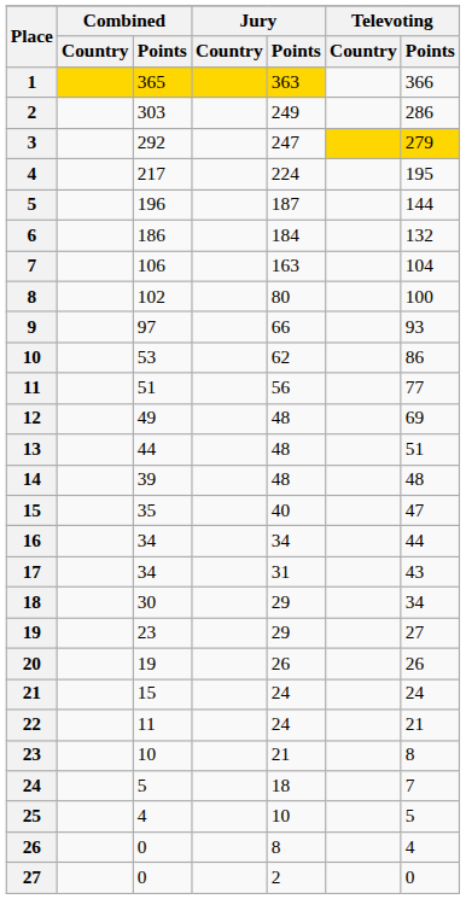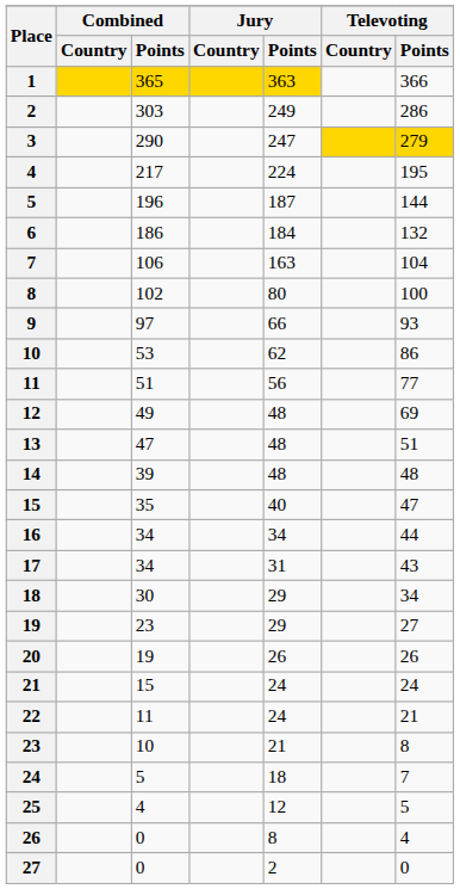 <table class="wikitable collapsible plainrowheaders" style="float:right; margin:10px; font-size:85%">
 <tr>
 </tr>
 <tr>
 <th scope="col" rowspan="2">Place</th>
 <th scope="col" colspan="2">Combined</th>
 <th scope="col" colspan="2">Jury</th>
 <th scope="col" colspan="2">Televoting</th>
 </tr>
 <tr>
 <th scope="col">Country</th>
 <th scope="col">Points</th>
 <th scope="col">Country</th>
 <th scope="col">Points</th>
 <th scope="col">Country</th>
 <th scope="col">Points</th>
 </tr>
 <tr>
 <th scope="row" style="text-align:center">1</th>
 <td bgcolor="gold"></td>
 <td bgcolor="gold">365</td>
 <td bgcolor="gold"></td>
 <td bgcolor="gold">363</td>
 <td></td>
 <td>366</td>
 </tr>
 <tr>
 <th scope="row" style="text-align:center">2</th>
 <td></td>
 <td>303</td>
 <td></td>
 <td>249</td>
 <td></td>
 <td>286</td>
 </tr>
 <tr>
 <th scope="row" style="text-align:center">3</th>
 <td></td>
-<td>292</td>
+<td>290</td>
 <td></td>
 <td>247</td>
 <td bgcolor="gold"></td>
 <td bgcolor="gold">279</td>
 </tr>
 <tr>
 <th scope="row" style="text-align:center">4</th>
 <td></td>
 <td>217</td>
 <td></td>
 <td>224</td>
 <td></td>
 <td>195</td>
 </tr>
 <tr>
 <th scope="row" style="text-align:center">5</th>
 <td></td>
 <td>196</td>
 <td></td>
 <td>187</td>
 <td></td>
 <td>144</td>
 </tr>
 <tr>
 <th scope="row" style="text-align:center">6</th>
 <td></td>
 <td>186</td>
 <td></td>
 <td>184</td>
 <td></td>
 <td>132</td>
 </tr>
 <tr>
 <th scope="row" style="text-align:center">7</th>
 <td></td>
 <td>106</td>
 <td></td>
 <td>163</td>
 <td></td>
 <td>104</td>
 </tr>
 <tr>
 <th scope="row" style="text-align:center">8</th>
 <td></td>
 <td>102</td>
 <td></td>
 <td>80</td>
 <td></td>
 <td>100</td>
 </tr>
 <tr>
 <th scope="row" style="text-align:center">9</th>
 <td></td>
 <td>97</td>
 <td></td>
 <td>66</td>
 <td></td>
 <td>93</td>
 </tr>
 <tr>
 <th scope="row" style="text-align:center">10</th>
 <td></td>
 <td>53</td>
 <td></td>
 <td>62</td>
 <td></td>
 <td>86</td>
 </tr>
 <tr>
 <th scope="row" style="text-align:center">11</th>
 <td></td>
 <td>51</td>
 <td></td>
 <td>56</td>
 <td></td>
 <td>77</td>
 </tr>
 <tr>
 <th scope="row" style="text-align:center">12</th>
 <td></td>
 <td>49</td>
 <td></td>
 <td>48</td>
 <td></td>
 <td>69</td>
 </tr>
 <tr>
 <th scope="row" style="text-align:center">13</th>
 <td></td>
-<td>44</td>
+<td>47</td>
 <td></td>
 <td>48</td>
 <td></td>
 <td>51</td>
 </tr>
 <tr>
 <th scope="row" style="text-align:center">14</th>
 <td></td>
 <td>39</td>
 <td></td>
 <td>48</td>
 <td></td>
 <td>48</td>
 </tr>
 <tr>
 <th scope="row" style="text-align:center">15</th>
 <td></td>
 <td>35</td>
 <td></td>
 <td>40</td>
 <td></td>
 <td>47</td>
 </tr>
 <tr>
 <th scope="row" style="text-align:center">16</th>
 <td></td>
 <td>34</td>
 <td></td>
 <td>34</td>
 <td></td>
 <td>44</td>
 </tr>
 <tr>
 <th scope="row" style="text-align:center">17</th>
 <td></td>
 <td>34</td>
 <td></td>
 <td>31</td>
 <td></td>
 <td>43</td>
 </tr>
 <tr>
 <th scope="row" style="text-align:center">18</th>
 <td></td>
 <td>30</td>
 <td></td>
 <td>29</td>
 <td></td>
 <td>34</td>
 </tr>
 <tr>
 <th scope="row" style="text-align:center">19</th>
 <td></td>
 <td>23</td>
 <td></td>
 <td>29</td>
 <td></td>
 <td>27</td>
 </tr>
 <tr>
 <th scope="row" style="text-align:center">20</th>
 <td></td>
 <td>19</td>
 <td></td>
 <td>26</td>
 <td></td>
 <td>26</td>
 </tr>
 <tr>
 <th scope="row" style="text-align:center">21</th>
 <td></td>
 <td>15</td>
 <td></td>
 <td>24</td>
 <td></td>
 <td>24</td>
 </tr>
 <tr>
 <th scope="row" style="text-align:center">22</th>
 <td></td>
 <td>11</td>
 <td></td>
 <td>24</td>
 <td></td>
 <td>21</td>
 </tr>
 <tr>
 <th scope="row" style="text-align:center">23</th>
 <td></td>
 <td>10</td>
 <td></td>
 <td>21</td>
 <td></td>
 <td>8</td>
 </tr>
 <tr>
 <th scope="row" style="text-align:center">24</th>
 <td></td>
 <td>5</td>
 <td></td>
 <td>18</td>
 <td></td>
 <td>7</td>
 </tr>
 <tr>
 <th scope="row" style="text-align:center">25</th>
 <td></td>
 <td>4</td>
 <td></td>
-<td>10</td>
+<td>12</td>
 <td></td>
 <td>5</td>
 </tr>
 <tr>
 <th scope="row" style="text-align:center">26</th>
 <td></td>
 <td>0</td>
 <td></td>
 <td>8</td>
 <td></td>
 <td>4</td>
 </tr>
 <tr>
 <th scope="row" style="text-align:center">27</th>
 <td></td>
 <td>0</td>
 <td></td>
 <td>2</td>
 <td></td>
 <td>0</td>
 </tr>
 </table>
